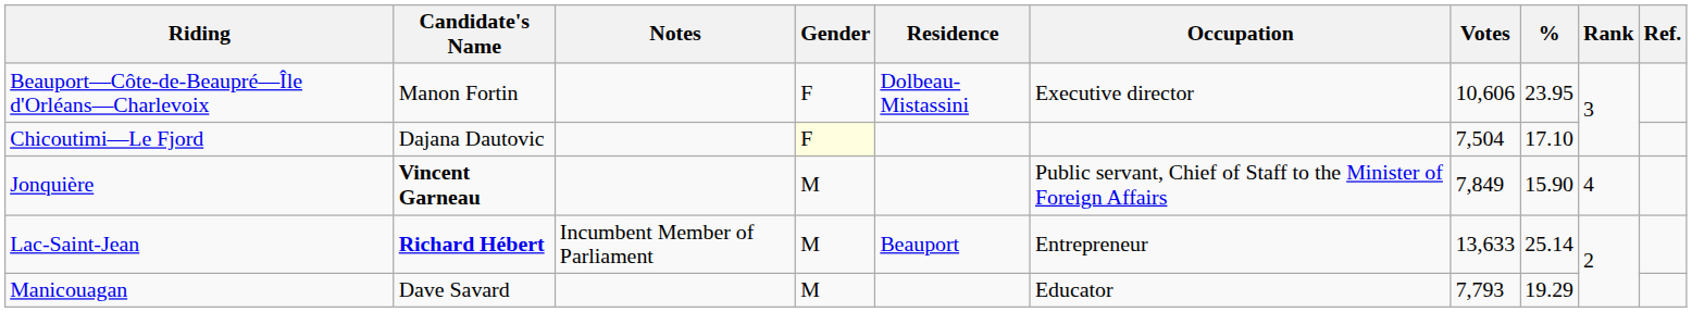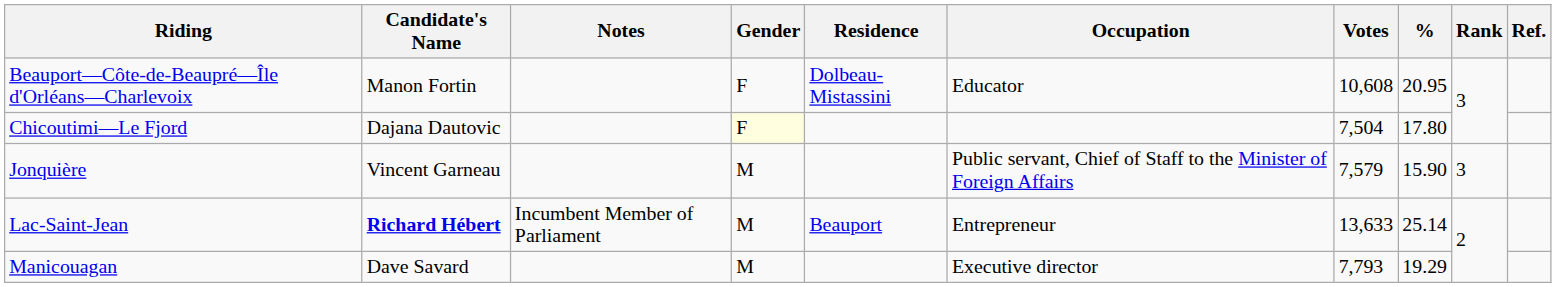 <table class="wikitable sortable">
 <tr>
 <th>Riding</th>
 <th>Candidate's Name</th>
 <th>Notes</th>
 <th>Gender</th>
 <th>Residence</th>
 <th>Occupation</th>
 <th>Votes</th>
 <th>%</th>
 <th>Rank</th>
 <th>Ref.</th>
 </tr>
 <tr>
 <td><a href='#'>Beauport—Côte-de-Beaupré—Île d'Orléans—Charlevoix</a></td>
 <td>Manon Fortin</td>
 <td></td>
 <td>F</td>
 <td><a href='#'>Dolbeau-Mistassini</a></td>
-<td>Executive director</td>
-<td>10,606</td>
-<td>23.95</td>
+<td>Educator</td>
+<td>10,608</td>
+<td>20.95</td>
 <td rowspan="2">3</td>
 <td></td>
 </tr>
 <tr>
 <td><a href='#'>Chicoutimi—Le Fjord</a></td>
 <td>Dajana Dautovic</td>
 <td></td>
 <td style="background: lightyellow;">F</td>
 <td></td>
 <td></td>
 <td>7,504</td>
-<td>17.10</td>
+<td>17.80</td>
 <td></td>
 </tr>
 <tr>
 <td><a href='#'>Jonquière</a></td>
-<td><strong>Vincent Garneau</strong></td>
+<td>Vincent Garneau</td>
 <td></td>
 <td>M</td>
 <td></td>
 <td>Public servant, Chief of Staff to the <a href='#'>Minister of Foreign Affairs</a></td>
-<td>7,849</td>
+<td>7,579</td>
 <td>15.90</td>
-<td>4</td>
+<td>3</td>
 <td></td>
 </tr>
 <tr>
 <td><a href='#'>Lac-Saint-Jean</a></td>
 <td><strong><a href='#'>Richard Hébert</a></strong></td>
 <td>Incumbent Member of Parliament</td>
 <td>M</td>
 <td><a href='#'>Beauport</a></td>
 <td>Entrepreneur</td>
 <td>13,633</td>
 <td>25.14</td>
 <td rowspan="2">2</td>
 <td></td>
 </tr>
 <tr>
 <td><a href='#'>Manicouagan</a></td>
 <td>Dave Savard</td>
 <td></td>
 <td>M</td>
 <td></td>
-<td>Educator</td>
+<td>Executive director</td>
 <td>7,793</td>
 <td>19.29</td>
 <td></td>
 </tr>
 </table>
